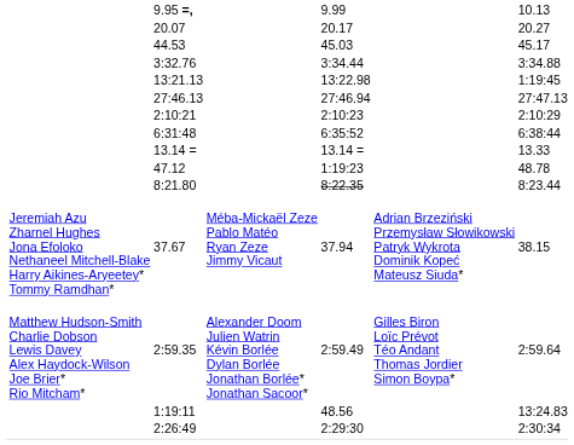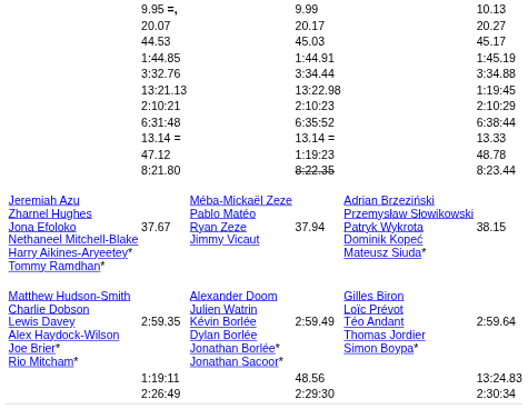 <table>
 <tr>
 <td></td>
 <td></td>
 <td>9.95 <strong>=, </strong></td>
 <td></td>
 <td>9.99</td>
 <td></td>
 <td>10.13 <strong></strong></td>
 </tr>
 <tr>
 <td></td>
 <td></td>
 <td>20.07 <strong></strong></td>
 <td></td>
 <td>20.17</td>
 <td></td>
 <td>20.27</td>
 </tr>
 <tr>
 <td></td>
 <td></td>
 <td>44.53</td>
 <td></td>
 <td>45.03 <strong></strong></td>
 <td></td>
 <td>45.17</td>
 </tr>
 <tr>
 <td></td>
 <td></td>
+<td>1:44.85 <strong></strong></td>
+<td></td>
+<td>1:44.91 <strong></strong></td>
+<td></td>
+<td>1:45.19</td>
+</tr>
+<tr>
+<td></td>
+<td></td>
 <td>3:32.76 <strong></strong></td>
 <td></td>
 <td>3:34.44</td>
 <td></td>
 <td>3:34.88</td>
 </tr>
 <tr>
 <td></td>
 <td></td>
 <td>13:21.13</td>
 <td></td>
 <td>13:22.98 <strong></strong></td>
 <td></td>
 <td>1:19:45 </td>
-</tr>
-<tr>
-<td></td>
-<td></td>
-<td>27:46.13</td>
-<td></td>
-<td>27:46.94 <strong></strong></td>
-<td></td>
-<td>27:47.13 <strong></strong></td>
 </tr>
 <tr>
 <td rowspan=2></td>
 <td></td>
 <td>2:10:21 <strong></strong></td>
 <td></td>
 <td>2:10:23</td>
 <td></td>
 <td>2:10:29 <strong></strong></td>
 </tr>
 <tr>
 <td></td>
 <td>6:31:48</td>
 <td></td>
 <td>6:35:52</td>
 <td></td>
 <td>6:38:44</td>
 </tr>
 <tr>
 <td></td>
 <td></td>
 <td>13.14 =<strong></strong></td>
 <td></td>
 <td>13.14 =<strong></strong></td>
 <td></td>
 <td>13.33</td>
 </tr>
 <tr>
 <td></td>
 <td></td>
 <td>47.12 <strong></strong></td>
 <td></td>
 <td>1:19:23</td>
 <td></td>
 <td>48.78</td>
 </tr>
 <tr>
 <td></td>
 <td></td>
 <td>8:21.80</td>
 <td><del></del></td>
 <td><del>8:22.35</del></td>
 <td></td>
 <td>8:23.44</td>
 </tr>
 <tr>
 <td></td>
 <td valign=top><br><a href='#'>Jeremiah Azu</a><br><a href='#'>Zharnel Hughes</a><br><a href='#'>Jona Efoloko</a><br><a href='#'>Nethaneel Mitchell-Blake</a><br><a href='#'>Harry Aikines-Aryeetey</a>*<br><a href='#'>Tommy Ramdhan</a>*</td>
 <td>37.67 <strong></strong></td>
 <td valign=top><br><a href='#'>Méba-Mickaël Zeze</a><br><a href='#'>Pablo Matéo</a><br><a href='#'>Ryan Zeze</a><br><a href='#'>Jimmy Vicaut</a></td>
 <td>37.94 <strong></strong></td>
 <td valign=top><br><a href='#'>Adrian Brzeziński</a><br><a href='#'>Przemysław Słowikowski</a><br><a href='#'>Patryk Wykrota</a><br><a href='#'>Dominik Kopeć</a><br><a href='#'>Mateusz Siuda</a>*</td>
 <td>38.15 <strong></strong></td>
 </tr>
 <tr>
 <td></td>
 <td valign=top><br><a href='#'>Matthew Hudson-Smith</a><br><a href='#'>Charlie Dobson</a><br><a href='#'>Lewis Davey</a><br><a href='#'>Alex Haydock-Wilson</a><br><a href='#'>Joe Brier</a>*<br><a href='#'>Rio Mitcham</a>*</td>
 <td>2:59.35 <strong></strong></td>
 <td valign=top><br><a href='#'>Alexander Doom</a><br><a href='#'>Julien Watrin</a><br><a href='#'>Kévin Borlée</a><br><a href='#'>Dylan Borlée</a><br><a href='#'>Jonathan Borlée</a>*<br><a href='#'>Jonathan Sacoor</a>*</td>
 <td>2:59.49</td>
 <td valign=top><br><a href='#'>Gilles Biron</a><br><a href='#'>Loïc Prévot</a><br><a href='#'>Téo Andant</a><br><a href='#'>Thomas Jordier</a><br><a href='#'>Simon Boypa</a>*</td>
 <td>2:59.64 <strong></strong></td>
 </tr>
 <tr>
 <td></td>
 <td></td>
 <td>1:19:11 </td>
 <td></td>
 <td>48.56</td>
 <td></td>
 <td>13:24.83</td>
 </tr>
 <tr>
 <td></td>
 <td></td>
 <td>2:26:49</td>
 <td></td>
 <td>2:29:30 <strong></strong></td>
 <td></td>
 <td>2:30:34 <strong></strong></td>
 </tr>
 <tr bgcolor=e8e8e8>
 <td colspan=7></td>
 </tr>
 </table>
